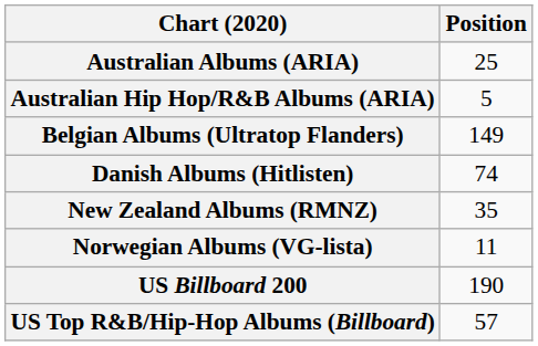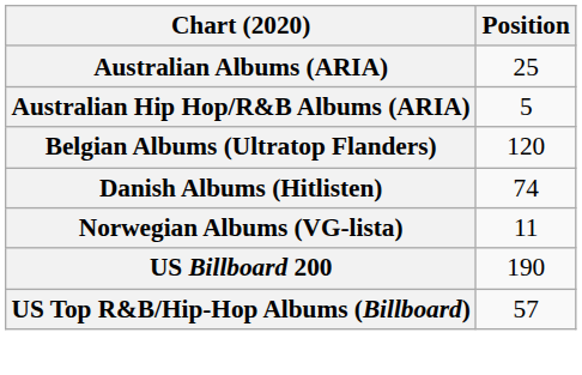 <table class="wikitable sortable plainrowheaders" style="text-align:center">
 <tr>
 <th scope="col">Chart (2020)</th>
 <th scope="col">Position</th>
 </tr>
 <tr>
 <th scope="row">Australian Albums (ARIA)</th>
 <td>25</td>
 </tr>
 <tr>
 <th scope="row">Australian Hip Hop/R&B Albums (ARIA)</th>
 <td>5</td>
 </tr>
 <tr>
 <th scope="row">Belgian Albums (Ultratop Flanders)</th>
-<td>149</td>
+<td>120</td>
 </tr>
 <tr>
 <th scope="row">Danish Albums (Hitlisten)</th>
 <td>74</td>
-</tr>
-<tr>
-<th scope="row">New Zealand Albums (RMNZ)</th>
-<td>35</td>
 </tr>
 <tr>
 <th scope="row">Norwegian Albums (VG-lista)</th>
 <td>11</td>
 </tr>
 <tr>
 <th scope="row">US <em>Billboard</em> 200</th>
 <td>190</td>
 </tr>
 <tr>
 <th scope="row">US Top R&B/Hip-Hop Albums (<em>Billboard</em>)</th>
 <td>57</td>
 </tr>
 </table>
